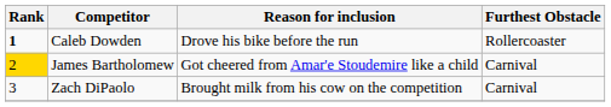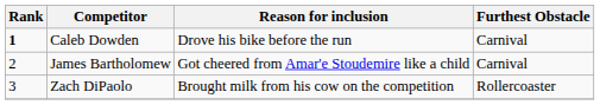 <table class="wikitable sortable mw-collapsible">
 <tr>
 <th>Rank</th>
 <th>Competitor</th>
 <th>Reason for inclusion</th>
 <th>Furthest Obstacle</th>
 </tr>
 <tr>
 <td><strong>1</strong></td>
 <td>Caleb Dowden</td>
 <td>Drove his bike before the run</td>
-<td>Rollercoaster</td>
+<td>Carnival</td>
 </tr>
 <tr>
-<td style="background: gold;">2</td>
+<td>2</td>
 <td>James Bartholomew</td>
 <td>Got cheered from <a href='#'>Amar'e Stoudemire</a> like a child</td>
 <td>Carnival</td>
 </tr>
 <tr>
 <td>3</td>
 <td>Zach DiPaolo</td>
 <td>Brought milk from his cow on the competition</td>
-<td>Carnival</td>
+<td>Rollercoaster</td>
 </tr>
 <tr>
 </tr>
 </table>
